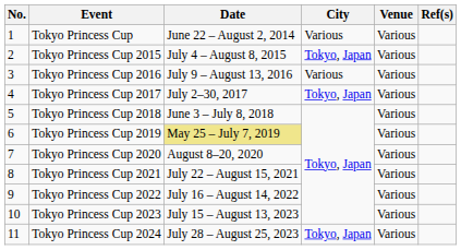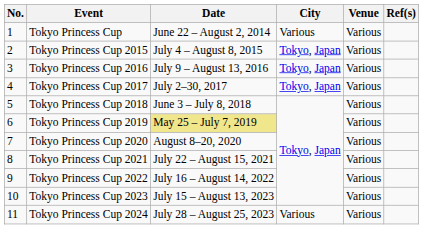 <table class="wikitable sortable" align="center">
 <tr>
 <th>No.</th>
 <th>Event</th>
 <th>Date</th>
 <th>City</th>
 <th>Venue</th>
 <th>Ref(s)</th>
 </tr>
 <tr>
 <td>1</td>
 <td>Tokyo Princess Cup</td>
 <td>June 22 – August 2, 2014</td>
 <td>Various</td>
 <td>Various</td>
 <td></td>
 </tr>
 <tr>
 <td>2</td>
 <td>Tokyo Princess Cup 2015</td>
 <td>July 4 – August 8, 2015</td>
 <td><a href='#'>Tokyo</a>, <a href='#'>Japan</a></td>
 <td>Various</td>
 <td></td>
 </tr>
 <tr>
 <td>3</td>
 <td>Tokyo Princess Cup 2016</td>
 <td>July 9 – August 13, 2016</td>
-<td>Various</td>
+<td><a href='#'>Tokyo</a>, <a href='#'>Japan</a></td>
 <td>Various</td>
 <td></td>
 </tr>
 <tr>
 <td>4</td>
 <td>Tokyo Princess Cup 2017</td>
 <td>July 2–30, 2017</td>
 <td><a href='#'>Tokyo</a>, <a href='#'>Japan</a></td>
 <td>Various</td>
 <td></td>
 </tr>
 <tr>
 <td>5</td>
 <td>Tokyo Princess Cup 2018</td>
 <td>June 3 – July 8, 2018</td>
 <td rowspan="6"><a href='#'>Tokyo</a>, <a href='#'>Japan</a></td>
 <td>Various</td>
 <td></td>
 </tr>
 <tr>
 <td>6</td>
 <td>Tokyo Princess Cup 2019</td>
 <td style="background: khaki;">May 25 – July 7, 2019</td>
 <td>Various</td>
 <td></td>
 </tr>
 <tr>
 <td>7</td>
 <td>Tokyo Princess Cup 2020</td>
 <td>August 8–20, 2020</td>
 <td>Various</td>
 <td></td>
 </tr>
 <tr>
 <td>8</td>
 <td>Tokyo Princess Cup 2021</td>
 <td>July 22 – August 15, 2021</td>
 <td>Various</td>
 <td></td>
 </tr>
 <tr>
 <td>9</td>
 <td>Tokyo Princess Cup 2022</td>
 <td>July 16 – August 14, 2022</td>
 <td>Various</td>
 <td></td>
 </tr>
 <tr>
 <td>10</td>
 <td>Tokyo Princess Cup 2023</td>
 <td>July 15 – August 13, 2023</td>
 <td>Various</td>
 <td></td>
 </tr>
 <tr>
 <td>11</td>
 <td>Tokyo Princess Cup 2024</td>
 <td>July 28 – August 25, 2023</td>
-<td><a href='#'>Tokyo</a>, <a href='#'>Japan</a></td>
+<td>Various</td>
 <td>Various</td>
 <td></td>
 </tr>
 </table>
